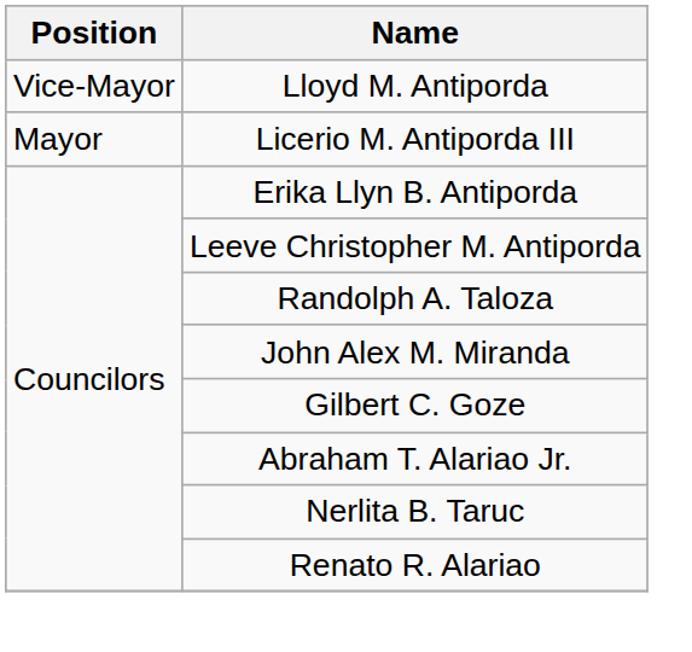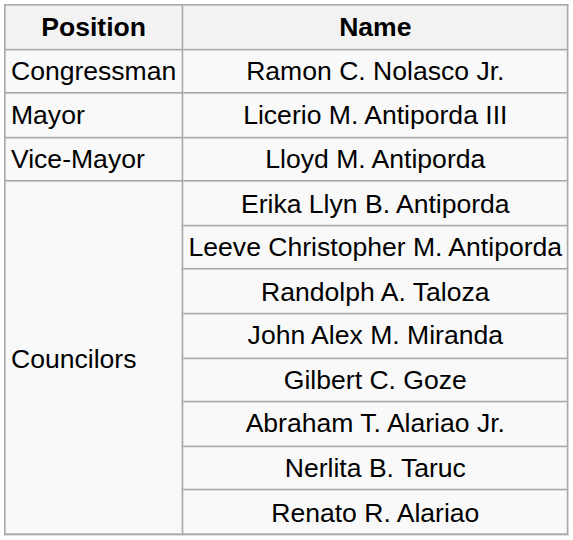 <table class="wikitable" style="line-height:1.20em; font-size:100%;">
 <tr>
 <th>Position</th>
 <th>Name</th>
 </tr>
 <tr>
-<td>Vice-Mayor</td>
-<td style="text-align:center;">Lloyd M. Antiporda</td>
+<td>Congressman</td>
+<td style="text-align:center;">Ramon C. Nolasco Jr.</td>
 </tr>
 <tr>
 <td>Mayor</td>
 <td style="text-align:center;">Licerio M. Antiporda III</td>
+</tr>
+<tr>
+<td>Vice-Mayor</td>
+<td style="text-align:center;">Lloyd M. Antiporda</td>
 </tr>
 <tr>
 <td rowspan=8>Councilors</td>
 <td style="text-align:center;">Erika Llyn B. Antiporda</td>
 </tr>
 <tr>
 <td style="text-align:center;">Leeve Christopher M. Antiporda</td>
 </tr>
 <tr>
 <td style="text-align:center;">Randolph A. Taloza</td>
 </tr>
 <tr>
 <td style="text-align:center;">John Alex M. Miranda</td>
 </tr>
 <tr>
 <td style="text-align:center;">Gilbert C. Goze</td>
 </tr>
 <tr>
 <td style="text-align:center;">Abraham T. Alariao Jr.</td>
 </tr>
 <tr>
 <td style="text-align:center;">Nerlita B. Taruc</td>
 </tr>
 <tr>
 <td style="text-align:center;">Renato R. Alariao</td>
 </tr>
 <tr>
 </tr>
 </table>
